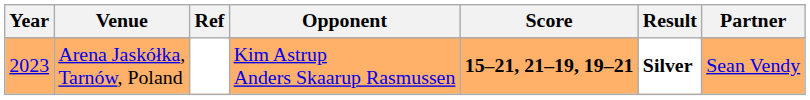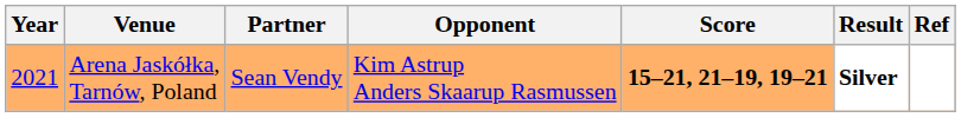 <table class="sortable wikitable" style="font-size: 90%;">
 <tr>
 <th>Year</th>
 <th>Venue</th>
-<th>Ref</th>
+<th>Partner</th>
 <th>Opponent</th>
 <th>Score</th>
 <th>Result</th>
-<th>Partner</th>
+<th>Ref</th>
 </tr>
 <tr style="background:#FFB069">
-<td align="center"><a href='#'>2023</a></td>
+<td align="center"><a href='#'>2021</a></td>
 <td align="left"><a href='#'>Arena Jaskółka</a>,<br><a href='#'>Tarnów</a>, Poland</td>
-<td style="text-align:center; background:white"></td>
+<td align="left"> <a href='#'>Sean Vendy</a></td>
 <td align="left"> <a href='#'>Kim Astrup</a><br> <a href='#'>Anders Skaarup Rasmussen</a></td>
 <td align="left"><strong>15–21, 21–19, 19–21</strong></td>
 <td style="text-align:left; background:white"> <strong>Silver</strong></td>
-<td align="left"> <a href='#'>Sean Vendy</a></td>
+<td style="text-align:center; background:white"></td>
 </tr>
 </table>
